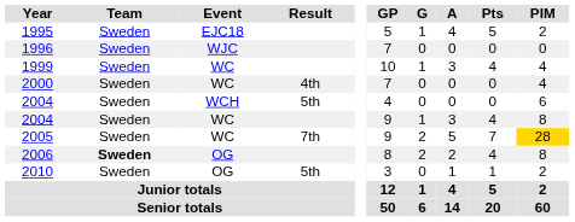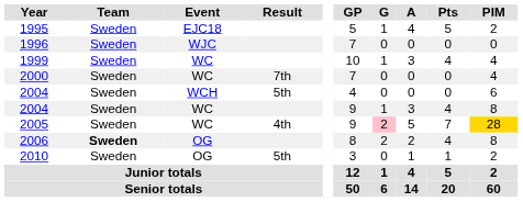 <table border="0" cellpadding="1" cellspacing="0" style="text-align:center; width:40em">
 <tr ALIGN="center" bgcolor="#e0e0e0">
 <th>Year</th>
 <th>Team</th>
 <th>Event</th>
 <th>Result</th>
 <th ALIGN="center" rowspan="99" bgcolor="#ffffff"> </th>
 <th>GP</th>
 <th>G</th>
 <th>A</th>
 <th>Pts</th>
 <th>PIM</th>
 </tr>
 <tr>
 <td><a href='#'>1995</a></td>
 <td><a href='#'>Sweden</a></td>
 <td><a href='#'>EJC18</a></td>
 <td></td>
 <td>5</td>
 <td>1</td>
 <td>4</td>
 <td>5</td>
 <td>2</td>
 </tr>
 <tr bgcolor="#f0f0f0">
 <td><a href='#'>1996</a></td>
 <td><a href='#'>Sweden</a></td>
 <td><a href='#'>WJC</a></td>
 <td></td>
 <td>7</td>
 <td>0</td>
 <td>0</td>
 <td>0</td>
 <td>0</td>
 </tr>
 <tr>
 <td><a href='#'>1999</a></td>
 <td><a href='#'>Sweden</a></td>
 <td><a href='#'>WC</a></td>
 <td></td>
 <td>10</td>
 <td>1</td>
 <td>3</td>
 <td>4</td>
 <td>4</td>
 </tr>
 <tr bgcolor="#f0f0f0">
 <td><a href='#'>2000</a></td>
 <td>Sweden</td>
 <td>WC</td>
-<td>4th</td>
+<td>7th</td>
 <td>7</td>
 <td>0</td>
 <td>0</td>
 <td>0</td>
 <td>4</td>
 </tr>
 <tr>
 <td><a href='#'>2004</a></td>
 <td>Sweden</td>
 <td><a href='#'>WCH</a></td>
 <td>5th</td>
 <td>4</td>
 <td>0</td>
 <td>0</td>
 <td>0</td>
 <td>6</td>
 </tr>
 <tr bgcolor="#f0f0f0">
 <td><a href='#'>2004</a></td>
 <td>Sweden</td>
 <td>WC</td>
 <td></td>
 <td>9</td>
 <td>1</td>
 <td>3</td>
 <td>4</td>
 <td>8</td>
 </tr>
 <tr>
 <td><a href='#'>2005</a></td>
 <td>Sweden</td>
 <td>WC</td>
-<td>7th</td>
+<td>4th</td>
 <td>9</td>
-<td>2</td>
+<td style="background: pink;">2</td>
 <td>5</td>
 <td>7</td>
 <td style="background: gold;">28</td>
 </tr>
 <tr bgcolor="#f0f0f0">
 <td><a href='#'>2006</a></td>
 <td><strong>Sweden</strong></td>
 <td><a href='#'>OG</a></td>
 <td></td>
 <td>8</td>
 <td>2</td>
 <td>2</td>
 <td>4</td>
 <td>8</td>
 </tr>
 <tr>
 <td><a href='#'>2010</a></td>
 <td>Sweden</td>
 <td>OG</td>
 <td>5th</td>
 <td>3</td>
 <td>0</td>
 <td>1</td>
 <td>1</td>
 <td>2</td>
 </tr>
 <tr bgcolor="#e0e0e0">
 <th colspan="4">Junior totals</th>
 <th>12</th>
 <th>1</th>
 <th>4</th>
 <th>5</th>
 <th>2</th>
 </tr>
 <tr bgcolor="#e0e0e0">
 <th colspan="4">Senior totals</th>
 <th>50</th>
 <th>6</th>
 <th>14</th>
 <th>20</th>
 <th>60</th>
 </tr>
 </table>
